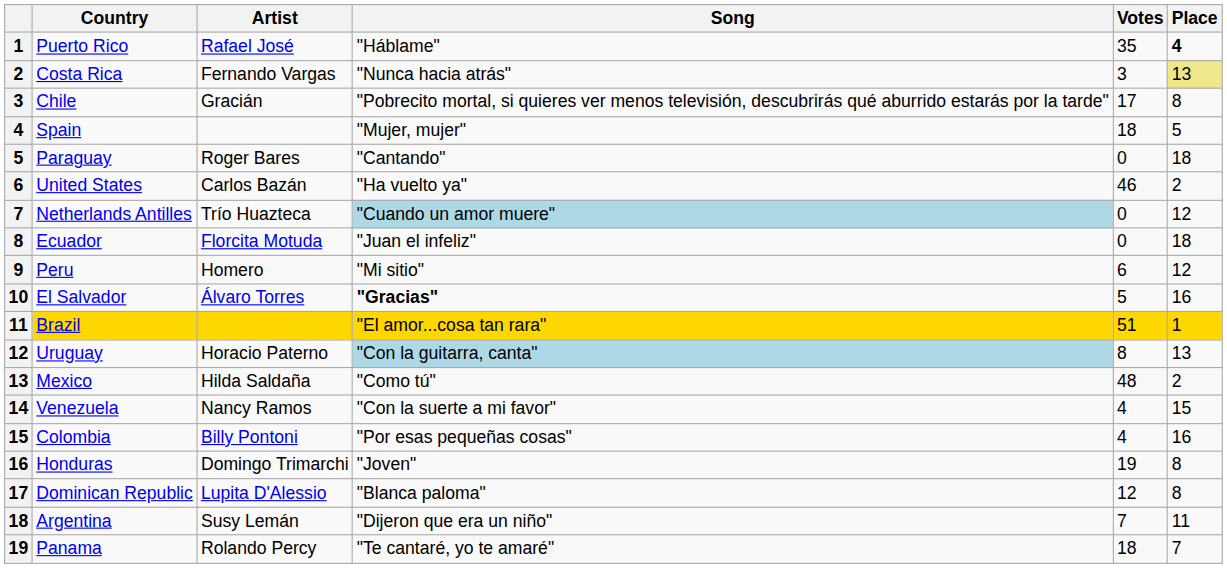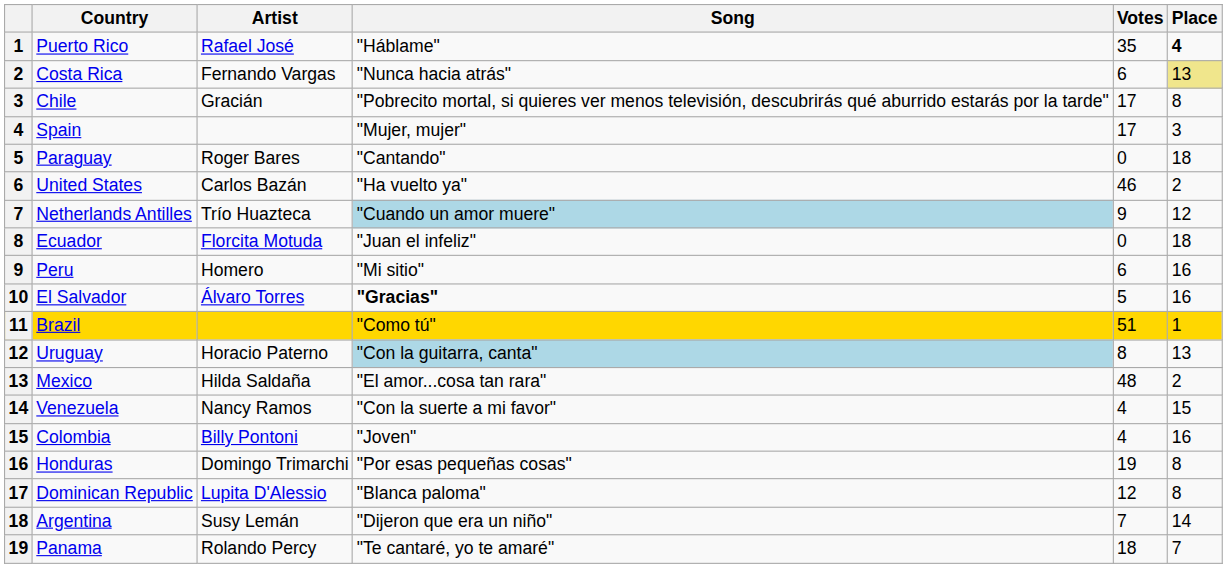 <table class="wikitable sortable plainrowheaders">
 <tr>
 <th scope="col"></th>
 <th scope="col">Country</th>
 <th scope="col">Artist</th>
 <th scope="col">Song</th>
 <th scope="col" class="unsortable">Votes</th>
 <th scope="col">Place</th>
 </tr>
 <tr>
 <th scope="row" style="text-align:center;">1</th>
 <td> <a href='#'>Puerto Rico</a></td>
 <td><a href='#'>Rafael José</a></td>
 <td>"Háblame"</td>
 <td>35</td>
 <td><strong>4</strong></td>
 </tr>
 <tr>
 <th scope="row" style="text-align:center;">2</th>
 <td> <a href='#'>Costa Rica</a></td>
 <td>Fernando Vargas</td>
 <td>"Nunca hacia atrás"</td>
-<td>3</td>
+<td>6</td>
 <td style="background: khaki;">13</td>
 </tr>
 <tr>
 <th scope="row" style="text-align:center;">3</th>
 <td> <a href='#'>Chile</a></td>
 <td>Gracián</td>
 <td>"Pobrecito mortal, si quieres ver menos televisión, descubrirás qué aburrido estarás por la tarde"</td>
 <td>17</td>
 <td>8</td>
 </tr>
 <tr>
 <th scope="row" style="text-align:center;">4</th>
 <td> <a href='#'>Spain</a></td>
 <td></td>
 <td>"Mujer, mujer"</td>
-<td>18</td>
-<td>5</td>
+<td>17</td>
+<td>3</td>
 </tr>
 <tr>
 <th scope="row" style="text-align:center;">5</th>
 <td> <a href='#'>Paraguay</a></td>
 <td>Roger Bares</td>
 <td>"Cantando"</td>
 <td>0</td>
 <td>18</td>
 </tr>
 <tr>
 <th scope="row" style="text-align:center;">6</th>
 <td> <a href='#'>United States</a></td>
 <td>Carlos Bazán</td>
 <td>"Ha vuelto ya"</td>
 <td>46</td>
 <td>2</td>
 </tr>
 <tr>
 <th scope="row" style="text-align:center;">7</th>
 <td> <a href='#'>Netherlands Antilles</a></td>
 <td>Trío Huazteca</td>
 <td style="background: lightblue;">"Cuando un amor muere"</td>
-<td>0</td>
+<td>9</td>
 <td>12</td>
 </tr>
 <tr>
 <th scope="row" style="text-align:center;">8</th>
 <td> <a href='#'>Ecuador</a></td>
 <td><a href='#'>Florcita Motuda</a></td>
 <td>"Juan el infeliz"</td>
 <td>0</td>
 <td>18</td>
 </tr>
 <tr>
 <th scope="row" style="text-align:center;">9</th>
 <td> <a href='#'>Peru</a></td>
 <td>Homero</td>
 <td>"Mi sitio"</td>
 <td>6</td>
-<td>12</td>
+<td>16</td>
 </tr>
 <tr>
 <th scope="row" style="text-align:center;">10</th>
 <td> <a href='#'>El Salvador</a></td>
 <td><a href='#'>Álvaro Torres</a></td>
 <td><strong>"Gracias"</strong></td>
 <td>5</td>
 <td>16</td>
 </tr>
 <tr style="background-color:gold;">
 <th scope="row" style="text-align:center;">11</th>
 <td> <a href='#'>Brazil</a></td>
 <td></td>
-<td>"El amor...cosa tan rara"</td>
+<td>"Como tú"</td>
 <td>51</td>
 <td>1</td>
 </tr>
 <tr>
 <th scope="row" style="text-align:center;">12</th>
 <td> <a href='#'>Uruguay</a></td>
 <td>Horacio Paterno</td>
 <td style="background: lightblue;">"Con la guitarra, canta"</td>
 <td>8</td>
 <td>13</td>
 </tr>
 <tr>
 <th scope="row" style="text-align:center;">13</th>
 <td> <a href='#'>Mexico</a></td>
 <td>Hilda Saldaña</td>
-<td>"Como tú"</td>
+<td>"El amor...cosa tan rara"</td>
 <td>48</td>
 <td>2</td>
 </tr>
 <tr>
 <th scope="row" style="text-align:center;">14</th>
 <td> <a href='#'>Venezuela</a></td>
 <td>Nancy Ramos</td>
 <td>"Con la suerte a mi favor"</td>
 <td>4</td>
 <td>15</td>
 </tr>
 <tr>
 <th scope="row" style="text-align:center;">15</th>
 <td> <a href='#'>Colombia</a></td>
 <td><a href='#'>Billy Pontoni</a></td>
-<td>"Por esas pequeñas cosas"</td>
+<td>"Joven"</td>
 <td>4</td>
 <td>16</td>
 </tr>
 <tr>
 <th scope="row" style="text-align:center;">16</th>
 <td> <a href='#'>Honduras</a></td>
 <td>Domingo Trimarchi</td>
-<td>"Joven"</td>
+<td>"Por esas pequeñas cosas"</td>
 <td>19</td>
 <td>8</td>
 </tr>
 <tr>
 <th scope="row" style="text-align:center;">17</th>
 <td> <a href='#'>Dominican Republic</a></td>
 <td><a href='#'>Lupita D'Alessio</a></td>
 <td>"Blanca paloma"</td>
 <td>12</td>
 <td>8</td>
 </tr>
 <tr>
 <th scope="row" style="text-align:center;">18</th>
 <td> <a href='#'>Argentina</a></td>
 <td>Susy Lemán</td>
 <td>"Dijeron que era un niño"</td>
 <td>7</td>
-<td>11</td>
+<td>14</td>
 </tr>
 <tr>
 <th scope="row" style="text-align:center;">19</th>
 <td> <a href='#'>Panama</a></td>
 <td>Rolando Percy</td>
 <td>"Te cantaré, yo te amaré"</td>
 <td>18</td>
 <td>7</td>
 </tr>
 </table>
